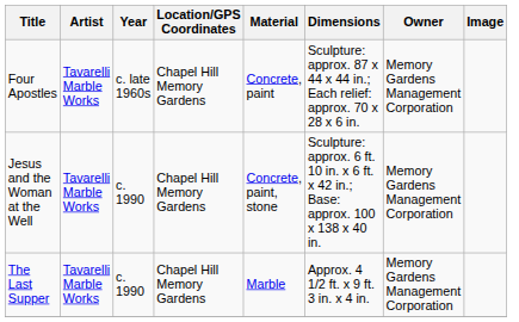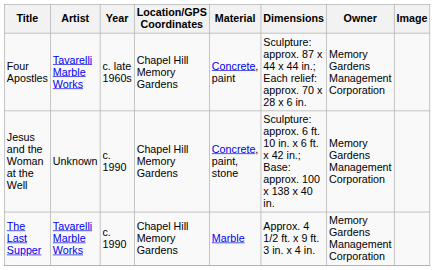 <table class="wikitable sortable">
 <tr>
 <th>Title</th>
 <th>Artist</th>
 <th>Year</th>
 <th>Location/GPS Coordinates</th>
 <th>Material</th>
 <th>Dimensions</th>
 <th>Owner</th>
 <th>Image</th>
 </tr>
 <tr>
 <td>Four Apostles</td>
 <td><a href='#'>Tavarelli Marble Works</a></td>
 <td>c. late 1960s</td>
 <td>Chapel Hill Memory Gardens</td>
 <td><a href='#'>Concrete</a>, paint</td>
 <td>Sculpture: approx. 87 x 44 x 44 in.; Each relief: approx. 70 x 28 x 6 in.</td>
 <td>Memory Gardens Management Corporation</td>
 <td></td>
 </tr>
 <tr>
 <td>Jesus and the Woman at the Well</td>
-<td><a href='#'>Tavarelli Marble Works</a></td>
+<td>Unknown</td>
 <td>c. 1990</td>
 <td>Chapel Hill Memory Gardens</td>
 <td><a href='#'>Concrete</a>, paint, stone</td>
 <td>Sculpture: approx. 6 ft. 10 in. x 6 ft. x 42 in.; Base: approx. 100 x 138 x 40 in.</td>
 <td>Memory Gardens Management Corporation</td>
 <td></td>
 </tr>
 <tr>
 <td><a href='#'>The Last Supper</a></td>
 <td><a href='#'>Tavarelli Marble Works</a></td>
 <td>c. 1990</td>
 <td>Chapel Hill Memory Gardens</td>
 <td><a href='#'>Marble</a></td>
 <td>Approx. 4 1/2 ft. x 9 ft. 3 in. x 4 in.</td>
 <td>Memory Gardens Management Corporation</td>
 <td></td>
 </tr>
 <tr>
 </tr>
 </table>
